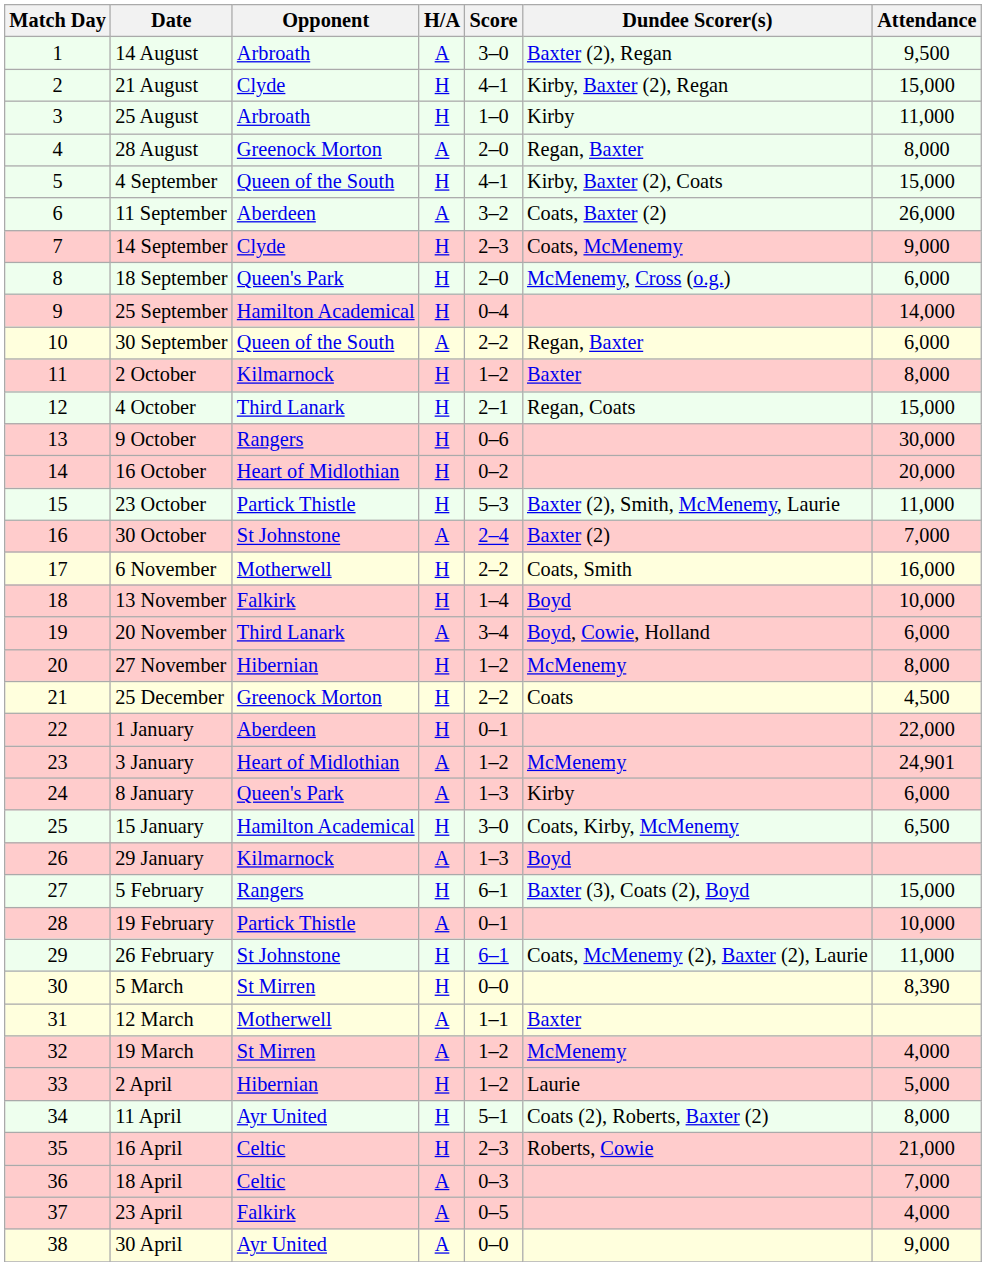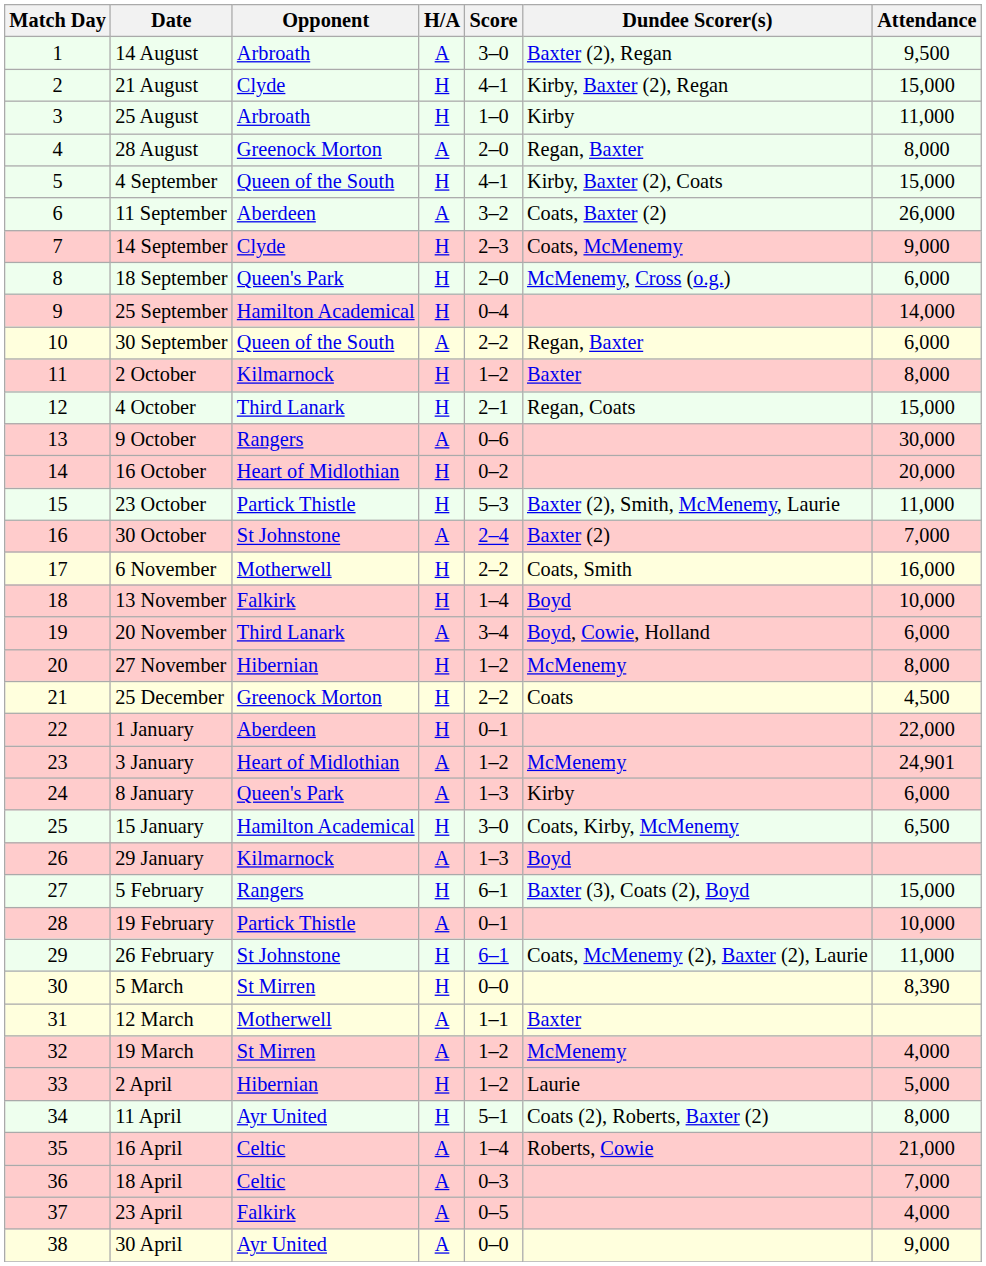 <table class="wikitable" style="text-align:center">
 <tr>
 <th>Match Day</th>
 <th>Date</th>
 <th>Opponent</th>
 <th>H/A</th>
 <th>Score</th>
 <th>Dundee Scorer(s)</th>
 <th>Attendance</th>
 </tr>
 <tr bgcolor="#EEFFEE">
 <td>1</td>
 <td align="left">14 August</td>
 <td align="left"><a href='#'>Arbroath</a></td>
 <td><a href='#'>A</a></td>
 <td>3–0</td>
 <td align="left"><a href='#'>Baxter</a> (2), Regan</td>
 <td>9,500</td>
 </tr>
 <tr bgcolor="#EEFFEE">
 <td>2</td>
 <td align="left">21 August</td>
 <td align="left"><a href='#'>Clyde</a></td>
 <td><a href='#'>H</a></td>
 <td>4–1</td>
 <td align="left">Kirby, <a href='#'>Baxter</a> (2), Regan</td>
 <td>15,000</td>
 </tr>
 <tr bgcolor="#EEFFEE">
 <td>3</td>
 <td align="left">25 August</td>
 <td align="left"><a href='#'>Arbroath</a></td>
 <td><a href='#'>H</a></td>
 <td>1–0</td>
 <td align="left">Kirby</td>
 <td>11,000</td>
 </tr>
 <tr bgcolor="#EEFFEE">
 <td>4</td>
 <td align="left">28 August</td>
 <td align="left"><a href='#'>Greenock Morton</a></td>
 <td><a href='#'>A</a></td>
 <td>2–0</td>
 <td align="left">Regan, <a href='#'>Baxter</a></td>
 <td>8,000</td>
 </tr>
 <tr bgcolor="#EEFFEE">
 <td>5</td>
 <td align="left">4 September</td>
 <td align="left"><a href='#'>Queen of the South</a></td>
 <td><a href='#'>H</a></td>
 <td>4–1</td>
 <td align="left">Kirby, <a href='#'>Baxter</a> (2), Coats</td>
 <td>15,000</td>
 </tr>
 <tr bgcolor="#EEFFEE">
 <td>6</td>
 <td align="left">11 September</td>
 <td align="left"><a href='#'>Aberdeen</a></td>
 <td><a href='#'>A</a></td>
 <td>3–2</td>
 <td align="left">Coats, <a href='#'>Baxter</a> (2)</td>
 <td>26,000</td>
 </tr>
 <tr bgcolor="#FFCCCC">
 <td>7</td>
 <td align="left">14 September</td>
 <td align="left"><a href='#'>Clyde</a></td>
 <td><a href='#'>H</a></td>
 <td>2–3</td>
 <td align="left">Coats, <a href='#'>McMenemy</a></td>
 <td>9,000</td>
 </tr>
 <tr bgcolor="#EEFFEE">
 <td>8</td>
 <td align="left">18 September</td>
 <td align="left"><a href='#'>Queen's Park</a></td>
 <td><a href='#'>H</a></td>
 <td>2–0</td>
 <td align="left"><a href='#'>McMenemy</a>, <a href='#'>Cross</a> (<a href='#'>o.g.</a>)</td>
 <td>6,000</td>
 </tr>
 <tr bgcolor="#FFCCCC">
 <td>9</td>
 <td align="left">25 September</td>
 <td align="left"><a href='#'>Hamilton Academical</a></td>
 <td><a href='#'>H</a></td>
 <td>0–4</td>
 <td align="left"></td>
 <td>14,000</td>
 </tr>
 <tr bgcolor="#FFFFDD">
 <td>10</td>
 <td align="left">30 September</td>
 <td align="left"><a href='#'>Queen of the South</a></td>
 <td><a href='#'>A</a></td>
 <td>2–2</td>
 <td align="left">Regan, <a href='#'>Baxter</a></td>
 <td>6,000</td>
 </tr>
 <tr bgcolor="#FFCCCC">
 <td>11</td>
 <td align="left">2 October</td>
 <td align="left"><a href='#'>Kilmarnock</a></td>
 <td><a href='#'>H</a></td>
 <td>1–2</td>
 <td align="left"><a href='#'>Baxter</a></td>
 <td>8,000</td>
 </tr>
 <tr bgcolor="#EEFFEE">
 <td>12</td>
 <td align="left">4 October</td>
 <td align="left"><a href='#'>Third Lanark</a></td>
 <td><a href='#'>H</a></td>
 <td>2–1</td>
 <td align="left">Regan, Coats</td>
 <td>15,000</td>
 </tr>
 <tr bgcolor="#FFCCCC">
 <td>13</td>
 <td align="left">9 October</td>
 <td align="left"><a href='#'>Rangers</a></td>
-<td><a href='#'>H</a></td>
+<td><a href='#'>A</a></td>
 <td>0–6</td>
 <td align="left"></td>
 <td>30,000</td>
 </tr>
 <tr bgcolor="#FFCCCC">
 <td>14</td>
 <td align="left">16 October</td>
 <td align="left"><a href='#'>Heart of Midlothian</a></td>
 <td><a href='#'>H</a></td>
 <td>0–2</td>
 <td align="left"></td>
 <td>20,000</td>
 </tr>
 <tr bgcolor="#EEFFEE">
 <td>15</td>
 <td align="left">23 October</td>
 <td align="left"><a href='#'>Partick Thistle</a></td>
 <td><a href='#'>H</a></td>
 <td>5–3</td>
 <td align="left"><a href='#'>Baxter</a> (2), Smith, <a href='#'>McMenemy</a>, Laurie</td>
 <td>11,000</td>
 </tr>
 <tr bgcolor="#FFCCCC">
 <td>16</td>
 <td align="left">30 October</td>
 <td align="left"><a href='#'>St Johnstone</a></td>
 <td><a href='#'>A</a></td>
 <td><a href='#'>2–4</a></td>
 <td align="left"><a href='#'>Baxter</a> (2)</td>
 <td>7,000</td>
 </tr>
 <tr bgcolor="#FFFFDD">
 <td>17</td>
 <td align="left">6 November</td>
 <td align="left"><a href='#'>Motherwell</a></td>
 <td><a href='#'>H</a></td>
 <td>2–2</td>
 <td align="left">Coats, Smith</td>
 <td>16,000</td>
 </tr>
 <tr bgcolor="#FFCCCC">
 <td>18</td>
 <td align="left">13 November</td>
 <td align="left"><a href='#'>Falkirk</a></td>
 <td><a href='#'>H</a></td>
 <td>1–4</td>
 <td align="left"><a href='#'>Boyd</a></td>
 <td>10,000</td>
 </tr>
 <tr bgcolor="#FFCCCC">
 <td>19</td>
 <td align="left">20 November</td>
 <td align="left"><a href='#'>Third Lanark</a></td>
 <td><a href='#'>A</a></td>
 <td>3–4</td>
 <td align="left"><a href='#'>Boyd</a>, <a href='#'>Cowie</a>, Holland</td>
 <td>6,000</td>
 </tr>
 <tr bgcolor="#FFCCCC">
 <td>20</td>
 <td align="left">27 November</td>
 <td align="left"><a href='#'>Hibernian</a></td>
 <td><a href='#'>H</a></td>
 <td>1–2</td>
 <td align="left"><a href='#'>McMenemy</a></td>
 <td>8,000</td>
 </tr>
 <tr bgcolor="#FFFFDD">
 <td>21</td>
 <td align="left">25 December</td>
 <td align="left"><a href='#'>Greenock Morton</a></td>
 <td><a href='#'>H</a></td>
 <td>2–2</td>
 <td align="left">Coats</td>
 <td>4,500</td>
 </tr>
 <tr bgcolor="#FFCCCC">
 <td>22</td>
 <td align="left">1 January</td>
 <td align="left"><a href='#'>Aberdeen</a></td>
 <td><a href='#'>H</a></td>
 <td>0–1</td>
 <td align="left"></td>
 <td>22,000</td>
 </tr>
 <tr bgcolor="#FFCCCC">
 <td>23</td>
 <td align="left">3 January</td>
 <td align="left"><a href='#'>Heart of Midlothian</a></td>
 <td><a href='#'>A</a></td>
 <td>1–2</td>
 <td align="left"><a href='#'>McMenemy</a></td>
 <td>24,901</td>
 </tr>
 <tr bgcolor="#FFCCCC">
 <td>24</td>
 <td align="left">8 January</td>
 <td align="left"><a href='#'>Queen's Park</a></td>
 <td><a href='#'>A</a></td>
 <td>1–3</td>
 <td align="left">Kirby</td>
 <td>6,000</td>
 </tr>
 <tr bgcolor="#EEFFEE">
 <td>25</td>
 <td align="left">15 January</td>
 <td align="left"><a href='#'>Hamilton Academical</a></td>
 <td><a href='#'>H</a></td>
 <td>3–0</td>
 <td align="left">Coats, Kirby, <a href='#'>McMenemy</a></td>
 <td>6,500</td>
 </tr>
 <tr bgcolor="#FFCCCC">
 <td>26</td>
 <td align="left">29 January</td>
 <td align="left"><a href='#'>Kilmarnock</a></td>
 <td><a href='#'>A</a></td>
 <td>1–3</td>
 <td align="left"><a href='#'>Boyd</a></td>
 <td></td>
 </tr>
 <tr bgcolor="#EEFFEE">
 <td>27</td>
 <td align="left">5 February</td>
 <td align="left"><a href='#'>Rangers</a></td>
 <td><a href='#'>H</a></td>
 <td>6–1</td>
 <td align="left"><a href='#'>Baxter</a> (3), Coats (2), <a href='#'>Boyd</a></td>
 <td>15,000</td>
 </tr>
 <tr bgcolor="#FFCCCC">
 <td>28</td>
 <td align="left">19 February</td>
 <td align="left"><a href='#'>Partick Thistle</a></td>
 <td><a href='#'>A</a></td>
 <td>0–1</td>
 <td align="left"></td>
 <td>10,000</td>
 </tr>
 <tr bgcolor="#EEFFEE">
 <td>29</td>
 <td align="left">26 February</td>
 <td align="left"><a href='#'>St Johnstone</a></td>
 <td><a href='#'>H</a></td>
 <td><a href='#'>6–1</a></td>
 <td align="left">Coats, <a href='#'>McMenemy</a> (2), <a href='#'>Baxter</a> (2), Laurie</td>
 <td>11,000</td>
 </tr>
 <tr bgcolor="#FFFFDD">
 <td>30</td>
 <td align="left">5 March</td>
 <td align="left"><a href='#'>St Mirren</a></td>
 <td><a href='#'>H</a></td>
 <td>0–0</td>
 <td align="left"></td>
 <td>8,390</td>
 </tr>
 <tr bgcolor="#FFFFDD">
 <td>31</td>
 <td align="left">12 March</td>
 <td align="left"><a href='#'>Motherwell</a></td>
 <td><a href='#'>A</a></td>
 <td>1–1</td>
 <td align="left"><a href='#'>Baxter</a></td>
 <td></td>
 </tr>
 <tr bgcolor="#FFCCCC">
 <td>32</td>
 <td align="left">19 March</td>
 <td align="left"><a href='#'>St Mirren</a></td>
 <td><a href='#'>A</a></td>
 <td>1–2</td>
 <td align="left"><a href='#'>McMenemy</a></td>
 <td>4,000</td>
 </tr>
 <tr bgcolor="#FFCCCC">
 <td>33</td>
 <td align="left">2 April</td>
 <td align="left"><a href='#'>Hibernian</a></td>
 <td><a href='#'>H</a></td>
 <td>1–2</td>
 <td align="left">Laurie</td>
 <td>5,000</td>
 </tr>
 <tr bgcolor="#EEFFEE">
 <td>34</td>
 <td align="left">11 April</td>
 <td align="left"><a href='#'>Ayr United</a></td>
 <td><a href='#'>H</a></td>
 <td>5–1</td>
 <td align="left">Coats (2), Roberts, <a href='#'>Baxter</a> (2)</td>
 <td>8,000</td>
 </tr>
 <tr bgcolor="#FFCCCC">
 <td>35</td>
 <td align="left">16 April</td>
 <td align="left"><a href='#'>Celtic</a></td>
-<td><a href='#'>H</a></td>
-<td>2–3</td>
+<td><a href='#'>A</a></td>
+<td>1–4</td>
 <td align="left">Roberts, <a href='#'>Cowie</a></td>
 <td>21,000</td>
 </tr>
 <tr bgcolor="#FFCCCC">
 <td>36</td>
 <td align="left">18 April</td>
 <td align="left"><a href='#'>Celtic</a></td>
 <td><a href='#'>A</a></td>
 <td>0–3</td>
 <td align="left"></td>
 <td>7,000</td>
 </tr>
 <tr bgcolor="#FFCCCC">
 <td>37</td>
 <td align="left">23 April</td>
 <td align="left"><a href='#'>Falkirk</a></td>
 <td><a href='#'>A</a></td>
 <td>0–5</td>
 <td align="left"></td>
 <td>4,000</td>
 </tr>
 <tr bgcolor="#FFFFDD">
 <td>38</td>
 <td align="left">30 April</td>
 <td align="left"><a href='#'>Ayr United</a></td>
 <td><a href='#'>A</a></td>
 <td>0–0</td>
 <td align="left"></td>
 <td>9,000</td>
 </tr>
 </table>
